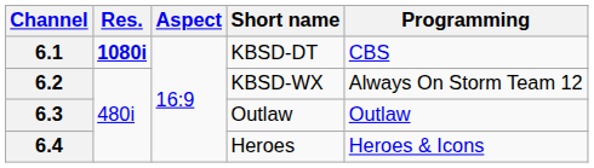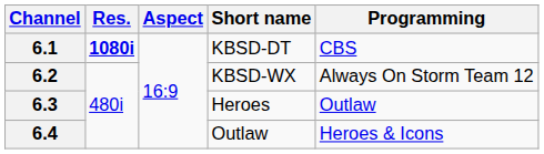 <table class="wikitable">
 <tr>
 <th scope = "col"><a href='#'>Channel</a></th>
 <th scope = "col"><a href='#'>Res.</a></th>
 <th scope = "col"><a href='#'>Aspect</a></th>
 <th scope = "col">Short name</th>
 <th scope = "col">Programming</th>
 </tr>
 <tr>
 <th scope = "row">6.1</th>
 <td><strong><a href='#'>1080i</a></strong></td>
 <td rowspan="4"><a href='#'>16:9</a></td>
 <td>KBSD-DT</td>
 <td><a href='#'>CBS</a></td>
 </tr>
 <tr>
 <th scope = "row">6.2</th>
 <td rowspan="3"><a href='#'>480i</a></td>
 <td>KBSD-WX</td>
 <td>Always On Storm Team 12</td>
 </tr>
 <tr>
 <th scope = "row">6.3</th>
-<td>Outlaw</td>
+<td>Heroes</td>
 <td><a href='#'>Outlaw</a></td>
 </tr>
 <tr>
 <th scope = "row">6.4</th>
-<td>Heroes</td>
+<td>Outlaw</td>
 <td><a href='#'>Heroes & Icons</a></td>
 </tr>
 </table>
